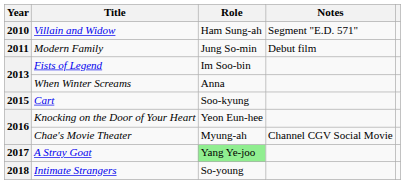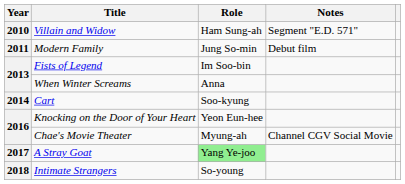 <table class="wikitable plainrowheaders sortable">
 <tr>
 <th scope="col">Year</th>
 <th scope="col">Title</th>
 <th scope="col">Role</th>
 <th scope="col">Notes</th>
 <th scope="col" class="unsortable"></th>
 </tr>
 <tr>
 <th scope="row">2010</th>
 <td><em><a href='#'>Villain and Widow</a></em></td>
 <td>Ham Sung-ah</td>
 <td>Segment "E.D. 571"</td>
 <td style="text-align:center"></td>
 </tr>
 <tr>
 <th scope="row">2011</th>
 <td><em>Modern Family</em></td>
 <td>Jung So-min</td>
 <td>Debut film</td>
 <td style="text-align:center"></td>
 </tr>
 <tr>
 <th scope="row" rowspan="2">2013</th>
 <td><em><a href='#'>Fists of Legend</a></em></td>
 <td>Im Soo-bin</td>
 <td></td>
 <td style="text-align:center"></td>
 </tr>
 <tr>
 <td><em>When Winter Screams</em></td>
 <td>Anna</td>
 <td></td>
 <td style="text-align:center"></td>
 </tr>
 <tr>
-<th scope="row">2015</th>
+<th scope="row">2014</th>
 <td><em><a href='#'>Cart</a></em></td>
 <td>Soo-kyung</td>
 <td></td>
 <td style="text-align:center"></td>
 </tr>
 <tr>
 <th scope="row" rowspan="2">2016</th>
 <td><em>Knocking on the Door of Your Heart</em></td>
 <td>Yeon Eun-hee</td>
 <td></td>
 <td style="text-align:center"></td>
 </tr>
 <tr>
 <td><em>Chae's Movie Theater</em></td>
 <td>Myung-ah</td>
 <td>Channel CGV Social Movie</td>
 <td style="text-align:center"></td>
 </tr>
 <tr>
 <th scope="row">2017</th>
 <td><em><a href='#'>A Stray Goat</a></em></td>
 <td style="background: lightgreen;">Yang Ye-joo</td>
 <td></td>
 <td style="text-align:center"></td>
 </tr>
 <tr>
 <th scope="row">2018</th>
 <td><em><a href='#'>Intimate Strangers</a></em></td>
 <td>So-young</td>
 <td></td>
 <td style="text-align:center"></td>
 </tr>
 </table>
